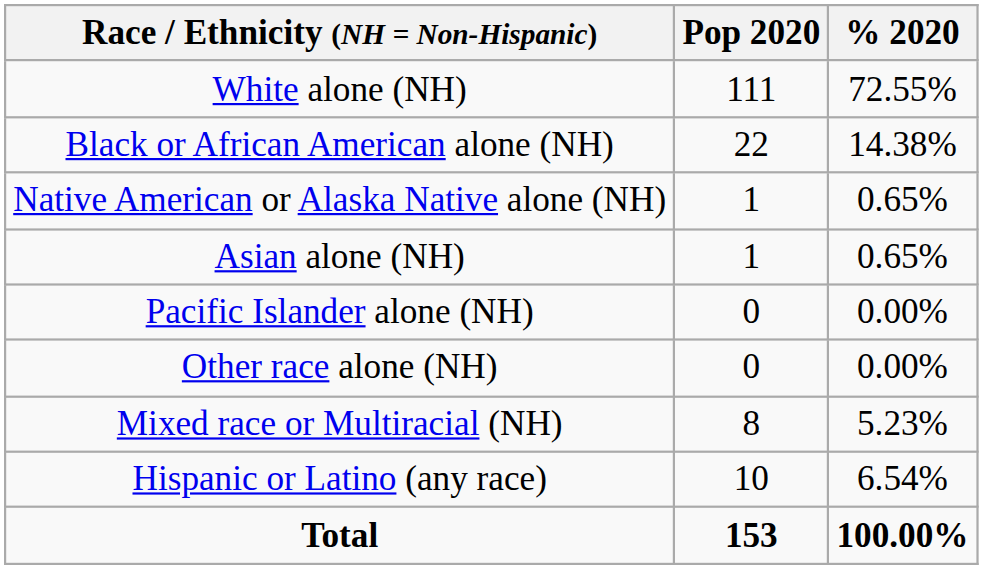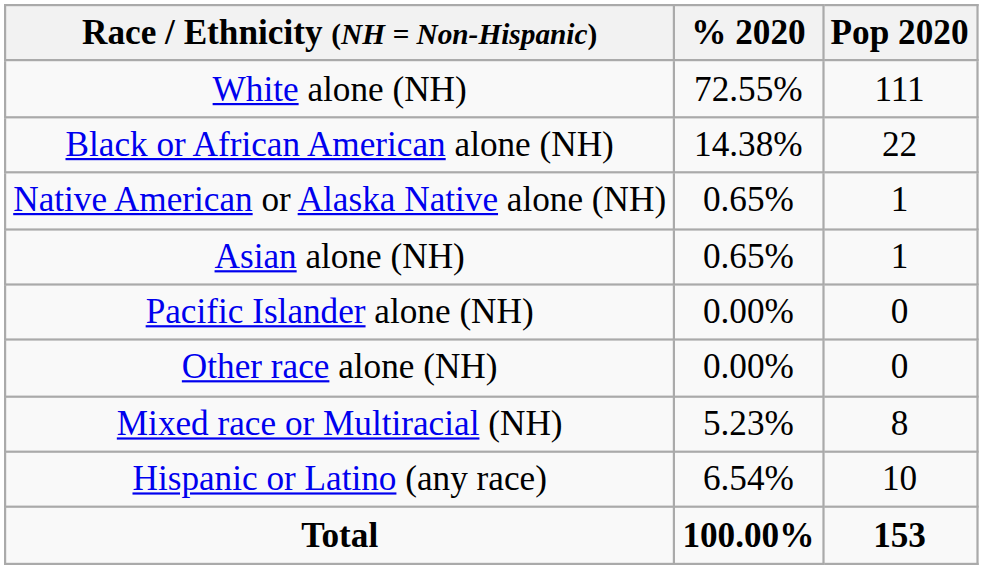 <table class="wikitable" style="text-align:center;">
 <tr>
 <th>Race / Ethnicity <small>(<em>NH = Non-Hispanic</em>)</small></th>
+<th>% 2020</th>
 <th>Pop 2020</th>
-<th>% 2020</th>
 </tr>
 <tr>
 <td><a href='#'>White</a> alone (NH)</td>
+<td>72.55%</td>
 <td>111</td>
-<td>72.55%</td>
 </tr>
 <tr>
 <td><a href='#'>Black or African American</a> alone (NH)</td>
+<td>14.38%</td>
 <td>22</td>
-<td>14.38%</td>
 </tr>
 <tr>
 <td><a href='#'>Native American</a> or <a href='#'>Alaska Native</a> alone (NH)</td>
+<td>0.65%</td>
 <td>1</td>
-<td>0.65%</td>
 </tr>
 <tr>
 <td><a href='#'>Asian</a> alone (NH)</td>
+<td>0.65%</td>
 <td>1</td>
-<td>0.65%</td>
 </tr>
 <tr>
 <td><a href='#'>Pacific Islander</a> alone (NH)</td>
+<td>0.00%</td>
 <td>0</td>
-<td>0.00%</td>
 </tr>
 <tr>
 <td><a href='#'>Other race</a> alone (NH)</td>
+<td>0.00%</td>
 <td>0</td>
-<td>0.00%</td>
 </tr>
 <tr>
 <td><a href='#'>Mixed race or Multiracial</a> (NH)</td>
+<td>5.23%</td>
 <td>8</td>
-<td>5.23%</td>
 </tr>
 <tr>
 <td><a href='#'>Hispanic or Latino</a> (any race)</td>
+<td>6.54%</td>
 <td>10</td>
-<td>6.54%</td>
 </tr>
 <tr>
 <td><strong>Total</strong></td>
+<td><strong>100.00%</strong></td>
 <td><strong>153</strong></td>
-<td><strong>100.00%</strong></td>
 </tr>
 </table>
